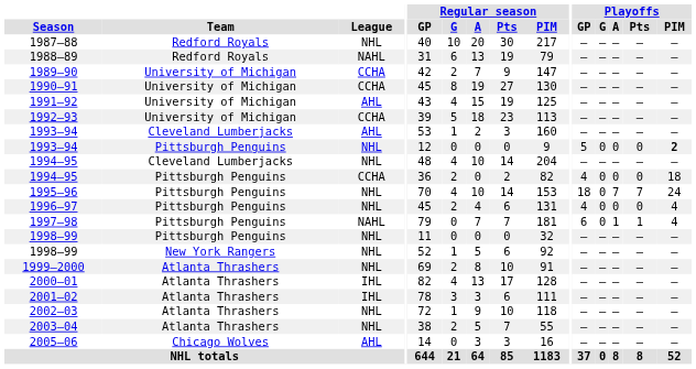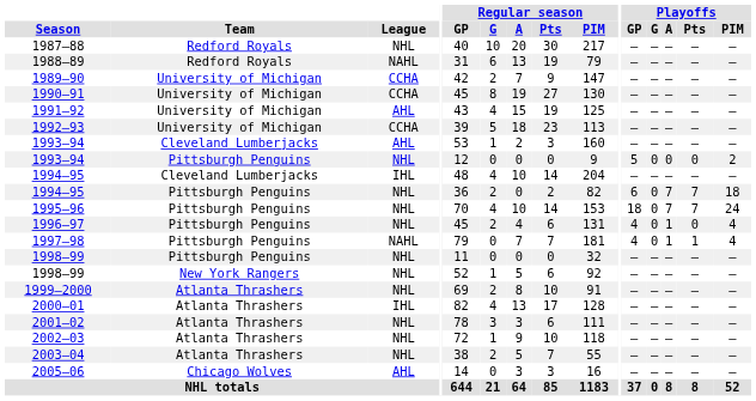 <table border="0" cellpadding="1" cellspacing="0" style="text-align:center; width:60em">
 <tr bgcolor="#e0e0e0">
 <th colspan="3" bgcolor="#ffffff"></th>
 <th rowspan="100" bgcolor="#ffffff"></th>
 <th colspan="5"><a href='#'>Regular season</a></th>
 <th rowspan="100" bgcolor="#ffffff"></th>
 <th colspan="5"><a href='#'>Playoffs</a></th>
 </tr>
 <tr bgcolor="#e0e0e0">
 <th><a href='#'>Season</a></th>
 <th>Team</th>
 <th>League</th>
 <th>GP</th>
 <th><a href='#'>G</a></th>
 <th><a href='#'>A</a></th>
 <th><a href='#'>Pts</a></th>
 <th><a href='#'>PIM</a></th>
 <th>GP</th>
 <th>G</th>
 <th>A</th>
 <th>Pts</th>
 <th>PIM</th>
 </tr>
 <tr>
 <td>1987–88</td>
 <td><a href='#'>Redford Royals</a></td>
 <td>NHL</td>
 <td>40</td>
 <td>10</td>
 <td>20</td>
 <td>30</td>
 <td>217</td>
 <td>—</td>
 <td>—</td>
 <td>—</td>
 <td>—</td>
 <td>—</td>
 </tr>
 <tr bgcolor="#f0f0f0">
 <td>1988–89</td>
 <td>Redford Royals</td>
 <td>NAHL</td>
 <td>31</td>
 <td>6</td>
 <td>13</td>
 <td>19</td>
 <td>79</td>
 <td>—</td>
 <td>—</td>
 <td>—</td>
 <td>—</td>
 <td>—</td>
 </tr>
 <tr>
 <td><a href='#'>1989–90</a></td>
 <td><a href='#'>University of Michigan</a></td>
 <td><a href='#'>CCHA</a></td>
 <td>42</td>
 <td>2</td>
 <td>7</td>
 <td>9</td>
 <td>147</td>
 <td>—</td>
 <td>—</td>
 <td>—</td>
 <td>—</td>
 <td>—</td>
 </tr>
 <tr bgcolor="#f0f0f0">
 <td><a href='#'>1990–91</a></td>
 <td>University of Michigan</td>
 <td>CCHA</td>
 <td>45</td>
 <td>8</td>
 <td>19</td>
 <td>27</td>
 <td>130</td>
 <td>—</td>
 <td>—</td>
 <td>—</td>
 <td>—</td>
 <td>—</td>
 </tr>
 <tr>
 <td><a href='#'>1991–92</a></td>
 <td>University of Michigan</td>
 <td><a href='#'>AHL</a></td>
 <td>43</td>
 <td>4</td>
 <td>15</td>
 <td>19</td>
 <td>125</td>
 <td>—</td>
 <td>—</td>
 <td>—</td>
 <td>—</td>
 <td>—</td>
 </tr>
 <tr bgcolor="#f0f0f0">
 <td><a href='#'>1992–93</a></td>
 <td>University of Michigan</td>
 <td>CCHA</td>
 <td>39</td>
 <td>5</td>
 <td>18</td>
 <td>23</td>
 <td>113</td>
 <td>—</td>
 <td>—</td>
 <td>—</td>
 <td>—</td>
 <td>—</td>
 </tr>
 <tr>
 <td><a href='#'>1993–94</a></td>
 <td><a href='#'>Cleveland Lumberjacks</a></td>
 <td><a href='#'>AHL</a></td>
 <td>53</td>
 <td>1</td>
 <td>2</td>
 <td>3</td>
 <td>160</td>
 <td>—</td>
 <td>—</td>
 <td>—</td>
 <td>—</td>
 <td>—</td>
 </tr>
 <tr bgcolor="#f0f0f0">
 <td><a href='#'>1993–94</a></td>
 <td><a href='#'>Pittsburgh Penguins</a></td>
 <td><a href='#'>NHL</a></td>
 <td>12</td>
 <td>0</td>
 <td>0</td>
 <td>0</td>
 <td>9</td>
 <td>5</td>
 <td>0</td>
 <td>0</td>
 <td>0</td>
-<td><strong>2</strong></td>
+<td>2</td>
 </tr>
 <tr>
 <td><a href='#'>1994–95</a></td>
 <td>Cleveland Lumberjacks</td>
-<td>NHL</td>
+<td>IHL</td>
 <td>48</td>
 <td>4</td>
 <td>10</td>
 <td>14</td>
 <td>204</td>
 <td>—</td>
 <td>—</td>
 <td>—</td>
 <td>—</td>
 <td>—</td>
 </tr>
 <tr bgcolor="#f0f0f0">
 <td><a href='#'>1994–95</a></td>
 <td>Pittsburgh Penguins</td>
-<td>CCHA</td>
+<td>NHL</td>
 <td>36</td>
 <td>2</td>
 <td>0</td>
 <td>2</td>
 <td>82</td>
-<td>4</td>
+<td>6</td>
 <td>0</td>
-<td>0</td>
-<td>0</td>
+<td>7</td>
+<td>7</td>
 <td>18</td>
 </tr>
 <tr>
 <td><a href='#'>1995–96</a></td>
 <td>Pittsburgh Penguins</td>
 <td>NHL</td>
 <td>70</td>
 <td>4</td>
 <td>10</td>
 <td>14</td>
 <td>153</td>
 <td>18</td>
 <td>0</td>
 <td>7</td>
 <td>7</td>
 <td>24</td>
 </tr>
 <tr bgcolor="#f0f0f0">
 <td><a href='#'>1996–97</a></td>
 <td>Pittsburgh Penguins</td>
 <td>NHL</td>
 <td>45</td>
 <td>2</td>
 <td>4</td>
 <td>6</td>
 <td>131</td>
 <td>4</td>
 <td>0</td>
-<td>0</td>
+<td>1</td>
 <td>0</td>
 <td>4</td>
 </tr>
 <tr>
 <td><a href='#'>1997–98</a></td>
 <td>Pittsburgh Penguins</td>
 <td>NAHL</td>
 <td>79</td>
 <td>0</td>
 <td>7</td>
 <td>7</td>
 <td>181</td>
-<td>6</td>
+<td>4</td>
 <td>0</td>
 <td>1</td>
 <td>1</td>
 <td>4</td>
 </tr>
 <tr bgcolor="#f0f0f0">
 <td><a href='#'>1998–99</a></td>
 <td>Pittsburgh Penguins</td>
 <td>NHL</td>
 <td>11</td>
 <td>0</td>
 <td>0</td>
 <td>0</td>
 <td>32</td>
 <td>—</td>
 <td>—</td>
 <td>—</td>
 <td>—</td>
 <td>—</td>
 </tr>
 <tr>
 <td>1998–99</td>
 <td><a href='#'>New York Rangers</a></td>
 <td>NHL</td>
 <td>52</td>
 <td>1</td>
 <td>5</td>
 <td>6</td>
 <td>92</td>
 <td>—</td>
 <td>—</td>
 <td>—</td>
 <td>—</td>
 <td>—</td>
 </tr>
 <tr bgcolor="#f0f0f0">
 <td><a href='#'>1999–2000</a></td>
 <td><a href='#'>Atlanta Thrashers</a></td>
 <td>NHL</td>
 <td>69</td>
 <td>2</td>
 <td>8</td>
 <td>10</td>
 <td>91</td>
 <td>—</td>
 <td>—</td>
 <td>—</td>
 <td>—</td>
 <td>—</td>
 </tr>
 <tr>
 <td><a href='#'>2000–01</a></td>
 <td>Atlanta Thrashers</td>
 <td>IHL</td>
 <td>82</td>
 <td>4</td>
 <td>13</td>
 <td>17</td>
 <td>128</td>
 <td>—</td>
 <td>—</td>
 <td>—</td>
 <td>—</td>
 <td>—</td>
 </tr>
 <tr bgcolor="#f0f0f0">
 <td><a href='#'>2001–02</a></td>
 <td>Atlanta Thrashers</td>
-<td>IHL</td>
+<td>NHL</td>
 <td>78</td>
 <td>3</td>
 <td>3</td>
 <td>6</td>
 <td>111</td>
 <td>—</td>
 <td>—</td>
 <td>—</td>
 <td>—</td>
 <td>—</td>
 </tr>
 <tr>
 <td><a href='#'>2002–03</a></td>
 <td>Atlanta Thrashers</td>
 <td>NHL</td>
 <td>72</td>
 <td>1</td>
 <td>9</td>
 <td>10</td>
 <td>118</td>
 <td>—</td>
 <td>—</td>
 <td>—</td>
 <td>—</td>
 <td>—</td>
 </tr>
 <tr bgcolor="#f0f0f0">
 <td><a href='#'>2003–04</a></td>
 <td>Atlanta Thrashers</td>
 <td>NHL</td>
 <td>38</td>
 <td>2</td>
 <td>5</td>
 <td>7</td>
 <td>55</td>
 <td>—</td>
 <td>—</td>
 <td>—</td>
 <td>—</td>
 <td>—</td>
 </tr>
 <tr>
 <td><a href='#'>2005–06</a></td>
 <td><a href='#'>Chicago Wolves</a></td>
 <td><a href='#'>AHL</a></td>
 <td>14</td>
 <td>0</td>
 <td>3</td>
 <td>3</td>
 <td>16</td>
 <td>—</td>
 <td>—</td>
 <td>—</td>
 <td>—</td>
 <td>—</td>
 </tr>
 <tr bgcolor="#e0e0e0">
 <th colspan="3">NHL totals</th>
 <th>644</th>
 <th>21</th>
 <th>64</th>
 <th>85</th>
 <th>1183</th>
 <th>37</th>
 <th>0</th>
 <th>8</th>
 <th>8</th>
 <th>52</th>
 </tr>
 </table>
